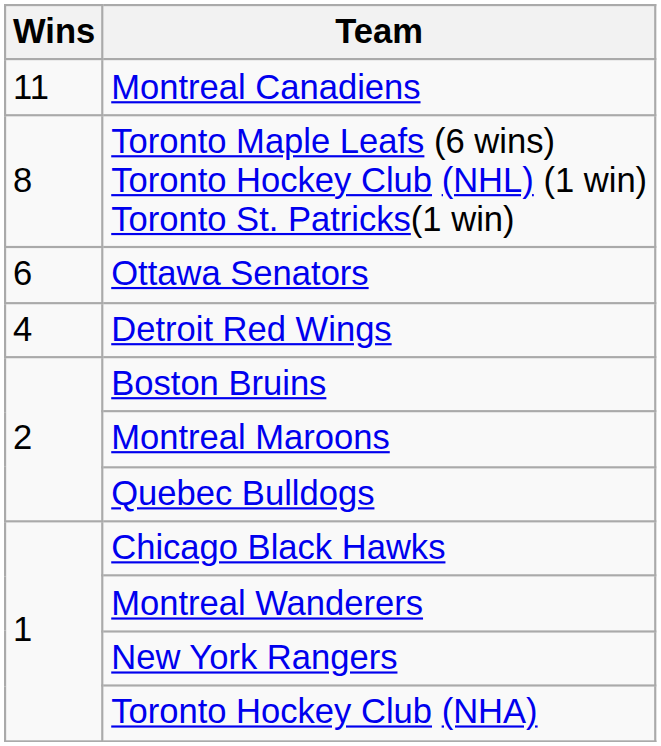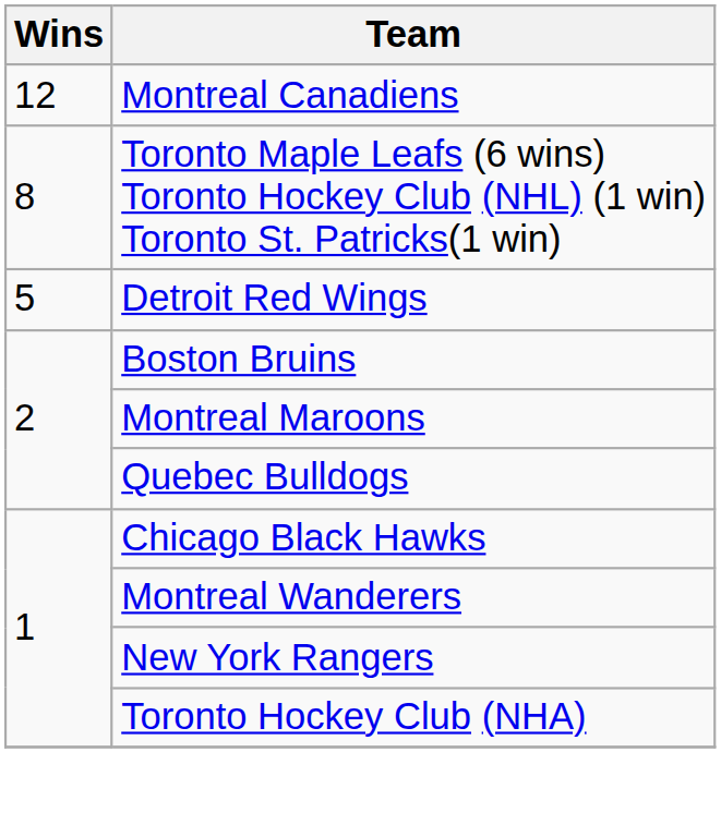 <table class="wikitable">
 <tr>
 <th>Wins</th>
 <th>Team</th>
 </tr>
 <tr>
-<td>11</td>
+<td>12</td>
 <td><a href='#'>Montreal Canadiens</a></td>
 </tr>
 <tr>
 <td>8</td>
 <td><a href='#'>Toronto Maple Leafs</a> (6 wins)<br><a href='#'>Toronto Hockey Club</a> <a href='#'>(NHL)</a> (1 win)<br> <a href='#'>Toronto St. Patricks</a>(1 win)</td>
 </tr>
 <tr>
-<td>6</td>
-<td><a href='#'>Ottawa Senators</a></td>
-</tr>
-<tr>
-<td>4</td>
+<td>5</td>
 <td><a href='#'>Detroit Red Wings</a></td>
 </tr>
 <tr>
 <td rowspan=3>2</td>
 <td><a href='#'>Boston Bruins</a></td>
 </tr>
 <tr>
 <td><a href='#'>Montreal Maroons</a></td>
 </tr>
 <tr>
 <td><a href='#'>Quebec Bulldogs</a></td>
 </tr>
 <tr>
 <td rowspan=4>1</td>
 <td><a href='#'>Chicago Black Hawks</a></td>
 </tr>
 <tr>
 <td><a href='#'>Montreal Wanderers</a></td>
 </tr>
 <tr>
 <td><a href='#'>New York Rangers</a></td>
 </tr>
 <tr>
 <td><a href='#'>Toronto Hockey Club</a> <a href='#'>(NHA)</a></td>
 </tr>
 <tr>
 </tr>
 </table>
